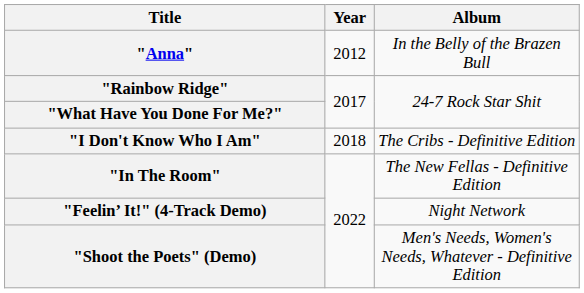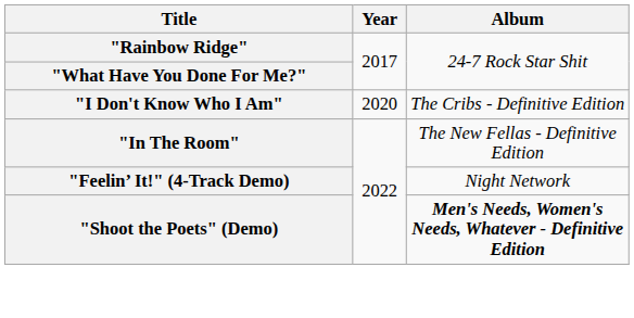 <table class="wikitable plainrowheaders" style="text-align:center;">
 <tr>
 <th scope="col" rowspan="1" style="width:19em;">Title</th>
 <th scope="col" rowspan="1" style="width:2.5em;">Year</th>
 <th scope="col" rowspan="1" style="width:12em;">Album</th>
-</tr>
-<tr>
-<th scope="row">"<a href='#'>Anna</a>"</th>
-<td>2012</td>
-<td><em>In the Belly of the Brazen Bull</em></td>
 </tr>
 <tr>
 <th scope="row">"Rainbow Ridge"</th>
 <td rowspan="2">2017</td>
 <td rowspan="2"><em>24-7 Rock Star Shit</em></td>
 </tr>
 <tr>
 <th scope="row">"What Have You Done For Me?"</th>
 </tr>
 <tr>
 <th scope="row">"I Don't Know Who I Am"</th>
-<td>2018</td>
+<td>2020</td>
 <td rowspan="1"><em>The Cribs - Definitive Edition</em></td>
 </tr>
 <tr>
 <th scope="row">"In The Room"</th>
 <td rowspan="3">2022</td>
 <td rowspan="1"><em>The New Fellas - Definitive Edition</em></td>
 </tr>
 <tr>
 <th scope="row">"Feelin’ It!" (4-Track Demo)</th>
 <td><em>Night Network</em></td>
 </tr>
 <tr>
 <th scope="row">"Shoot the Poets" (Demo)</th>
-<td><em>Men's Needs, Women's Needs, Whatever - Definitive Edition</em></td>
+<td><strong><em>Men's Needs, Women's Needs, Whatever - Definitive Edition</em></strong></td>
 </tr>
 </table>
